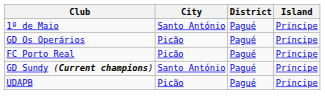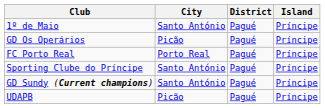 <table class="wikitable">
 <tr>
 <th>Club</th>
 <th>City</th>
 <th>District</th>
 <th>Island</th>
 </tr>
 <tr>
 <td><a href='#'>1º de Maio</a></td>
 <td><a href='#'>Santo António</a></td>
 <td><a href='#'>Pagué</a></td>
 <td><a href='#'>Príncipe</a></td>
 </tr>
 <tr>
 <td><a href='#'>GD Os Operários</a></td>
 <td><a href='#'>Picão</a></td>
 <td><a href='#'>Pagué</a></td>
 <td><a href='#'>Príncipe</a></td>
 </tr>
 <tr>
 <td><a href='#'>FC Porto Real</a></td>
-<td><a href='#'>Picão</a></td>
+<td><a href='#'>Porto Real</a></td>
+<td><a href='#'>Pagué</a></td>
+<td><a href='#'>Príncipe</a></td>
+</tr>
+<tr>
+<td><a href='#'>Sporting Clube do Príncipe</a></td>
+<td><a href='#'>Santo António</a></td>
 <td><a href='#'>Pagué</a></td>
 <td><a href='#'>Príncipe</a></td>
 </tr>
 <tr>
 <td><a href='#'>GD Sundy</a> <em>(<strong>Current champions</strong>)</em></td>
 <td><a href='#'>Santo António</a></td>
 <td><a href='#'>Pagué</a></td>
 <td><a href='#'>Príncipe</a></td>
 </tr>
 <tr>
 <td><a href='#'>UDAPB</a></td>
 <td><a href='#'>Picão</a></td>
 <td><a href='#'>Pagué</a></td>
 <td><a href='#'>Príncipe</a></td>
 </tr>
 </table>
